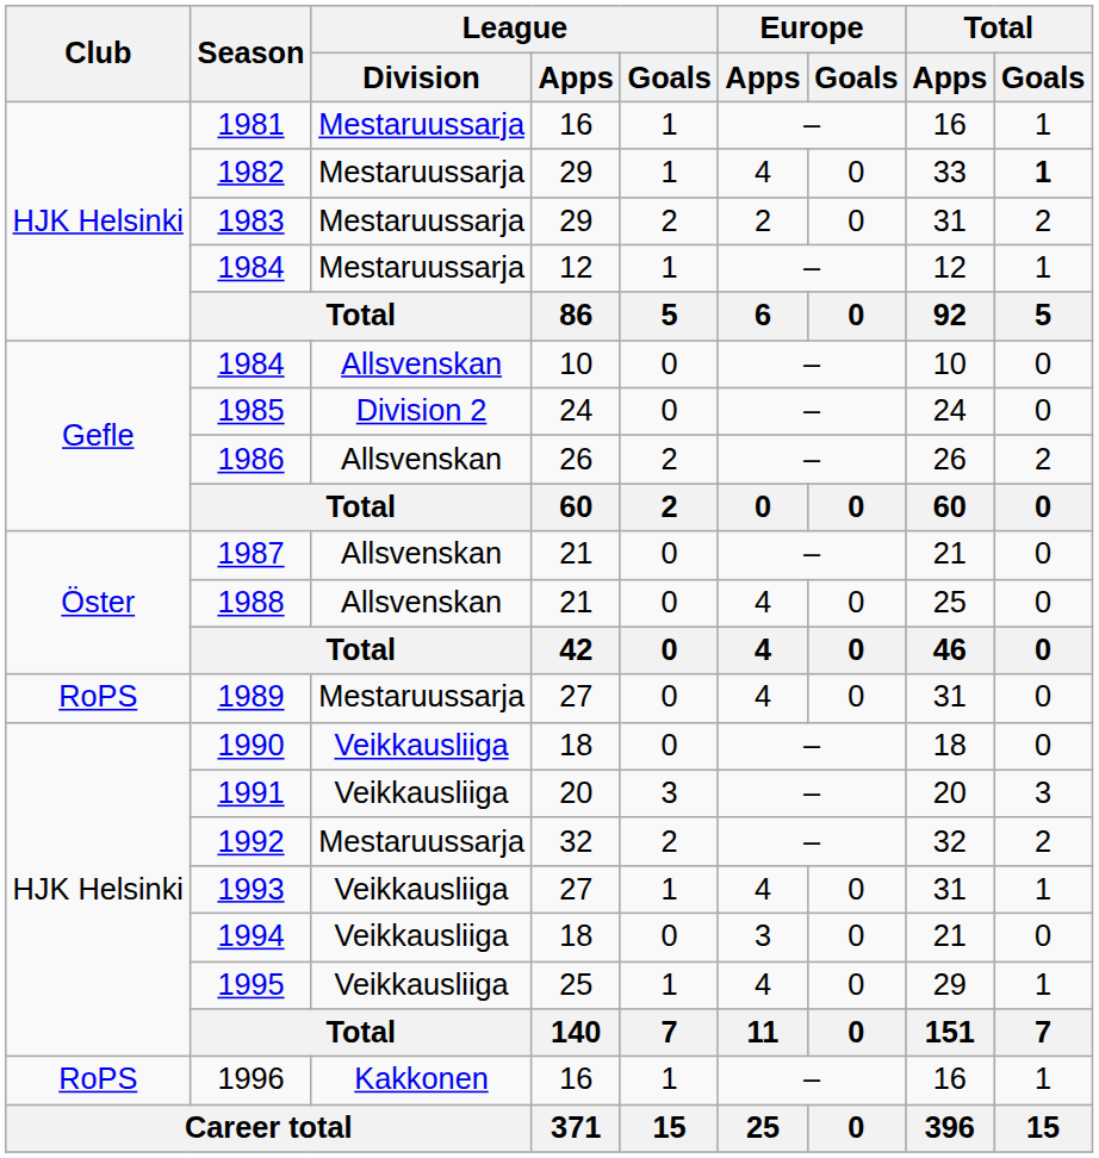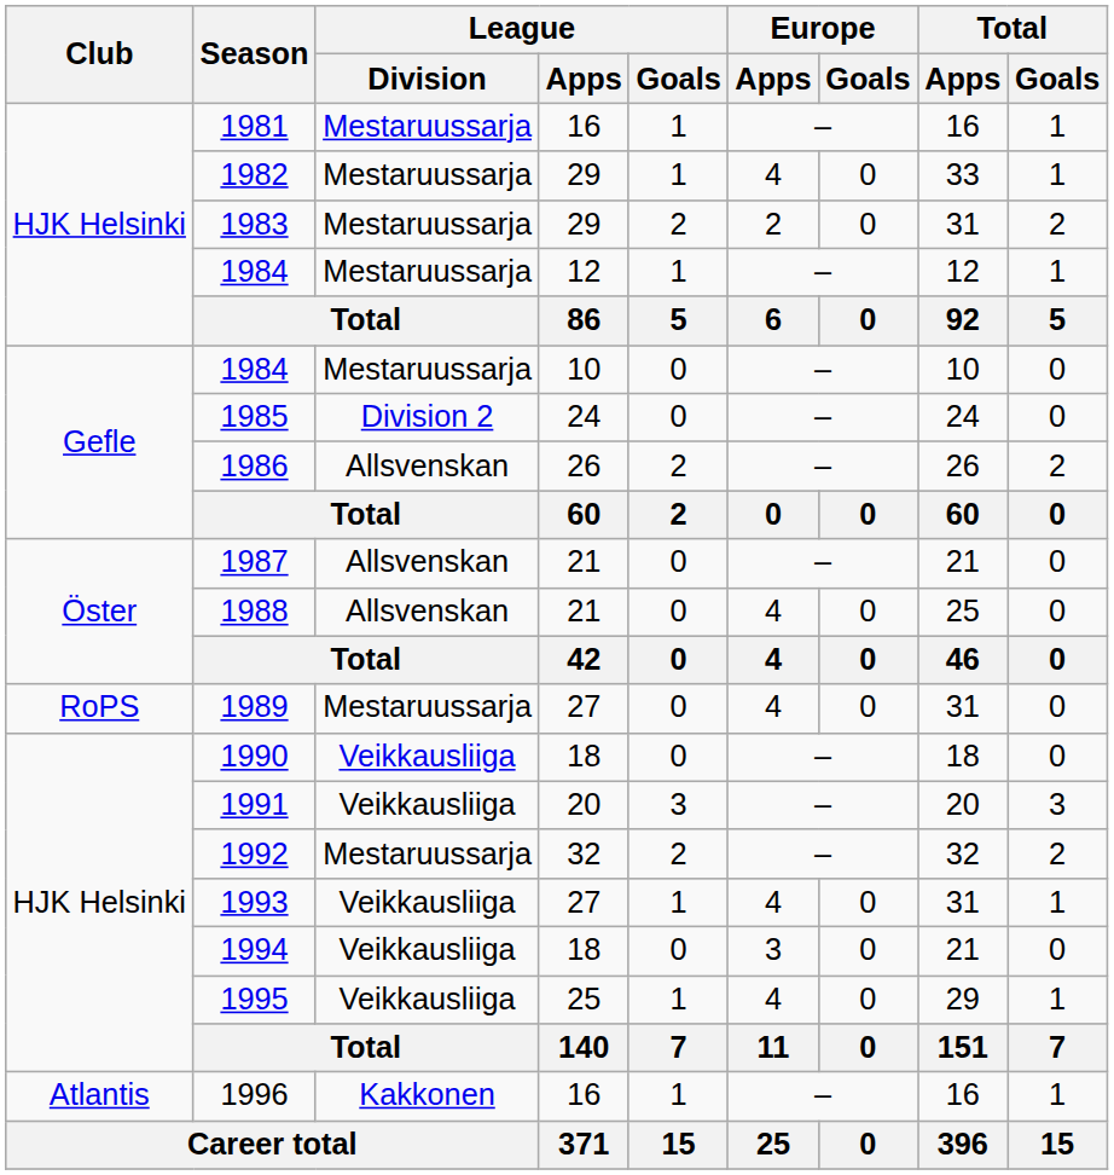 <table class="wikitable" style="text-align:center">
 <tr>
 <th rowspan="2">Club</th>
 <th rowspan="2">Season</th>
 <th colspan="3">League</th>
 <th colspan="2">Europe</th>
 <th colspan="2">Total</th>
 </tr>
 <tr>
 <th>Division</th>
 <th>Apps</th>
 <th>Goals</th>
 <th>Apps</th>
 <th>Goals</th>
 <th>Apps</th>
 <th>Goals</th>
 </tr>
 <tr>
 <td rowspan="5"><a href='#'>HJK Helsinki</a></td>
 <td><a href='#'>1981</a></td>
 <td><a href='#'>Mestaruussarja</a></td>
 <td>16</td>
 <td>1</td>
 <td colspan="2">–</td>
 <td>16</td>
 <td>1</td>
 </tr>
 <tr>
 <td><a href='#'>1982</a></td>
 <td>Mestaruussarja</td>
 <td>29</td>
 <td>1</td>
 <td>4</td>
 <td>0</td>
 <td>33</td>
-<td><strong>1</strong></td>
+<td>1</td>
 </tr>
 <tr>
 <td><a href='#'>1983</a></td>
 <td>Mestaruussarja</td>
 <td>29</td>
 <td>2</td>
 <td>2</td>
 <td>0</td>
 <td>31</td>
 <td>2</td>
 </tr>
 <tr>
 <td><a href='#'>1984</a></td>
 <td>Mestaruussarja</td>
 <td>12</td>
 <td>1</td>
 <td colspan="2">–</td>
 <td>12</td>
 <td>1</td>
 </tr>
 <tr>
 <th colspan="2">Total</th>
 <th>86</th>
 <th>5</th>
 <th>6</th>
 <th>0</th>
 <th>92</th>
 <th>5</th>
 </tr>
 <tr>
 <td rowspan="4"><a href='#'>Gefle</a></td>
 <td><a href='#'>1984</a></td>
-<td><a href='#'>Allsvenskan</a></td>
+<td>Mestaruussarja</td>
 <td>10</td>
 <td>0</td>
 <td colspan="2">–</td>
 <td>10</td>
 <td>0</td>
 </tr>
 <tr>
 <td><a href='#'>1985</a></td>
 <td><a href='#'>Division 2</a></td>
 <td>24</td>
 <td>0</td>
 <td colspan="2">–</td>
 <td>24</td>
 <td>0</td>
 </tr>
 <tr>
 <td><a href='#'>1986</a></td>
 <td>Allsvenskan</td>
 <td>26</td>
 <td>2</td>
 <td colspan="2">–</td>
 <td>26</td>
 <td>2</td>
 </tr>
 <tr>
 <th colspan="2">Total</th>
 <th>60</th>
 <th>2</th>
 <th>0</th>
 <th>0</th>
 <th>60</th>
 <th>0</th>
 </tr>
 <tr>
 <td rowspan="3"><a href='#'>Öster</a></td>
 <td><a href='#'>1987</a></td>
 <td>Allsvenskan</td>
 <td>21</td>
 <td>0</td>
 <td colspan="2">–</td>
 <td>21</td>
 <td>0</td>
 </tr>
 <tr>
 <td><a href='#'>1988</a></td>
 <td>Allsvenskan</td>
 <td>21</td>
 <td>0</td>
 <td>4</td>
 <td>0</td>
 <td>25</td>
 <td>0</td>
 </tr>
 <tr>
 <th colspan="2">Total</th>
 <th>42</th>
 <th>0</th>
 <th>4</th>
 <th>0</th>
 <th>46</th>
 <th>0</th>
 </tr>
 <tr>
 <td><a href='#'>RoPS</a></td>
 <td><a href='#'>1989</a></td>
 <td>Mestaruussarja</td>
 <td>27</td>
 <td>0</td>
 <td>4</td>
 <td>0</td>
 <td>31</td>
 <td>0</td>
 </tr>
 <tr>
 <td rowspan="7">HJK Helsinki</td>
 <td><a href='#'>1990</a></td>
 <td><a href='#'>Veikkausliiga</a></td>
 <td>18</td>
 <td>0</td>
 <td colspan="2">–</td>
 <td>18</td>
 <td>0</td>
 </tr>
 <tr>
 <td><a href='#'>1991</a></td>
 <td>Veikkausliiga</td>
 <td>20</td>
 <td>3</td>
 <td colspan="2">–</td>
 <td>20</td>
 <td>3</td>
 </tr>
 <tr>
 <td><a href='#'>1992</a></td>
 <td>Mestaruussarja</td>
 <td>32</td>
 <td>2</td>
 <td colspan="2">–</td>
 <td>32</td>
 <td>2</td>
 </tr>
 <tr>
 <td><a href='#'>1993</a></td>
 <td>Veikkausliiga</td>
 <td>27</td>
 <td>1</td>
 <td>4</td>
 <td>0</td>
 <td>31</td>
 <td>1</td>
 </tr>
 <tr>
 <td><a href='#'>1994</a></td>
 <td>Veikkausliiga</td>
 <td>18</td>
 <td>0</td>
 <td>3</td>
 <td>0</td>
 <td>21</td>
 <td>0</td>
 </tr>
 <tr>
 <td><a href='#'>1995</a></td>
 <td>Veikkausliiga</td>
 <td>25</td>
 <td>1</td>
 <td>4</td>
 <td>0</td>
 <td>29</td>
 <td>1</td>
 </tr>
 <tr>
 <th colspan="2">Total</th>
 <th>140</th>
 <th>7</th>
 <th>11</th>
 <th>0</th>
 <th>151</th>
 <th>7</th>
 </tr>
 <tr>
-<td><a href='#'>RoPS</a></td>
+<td><a href='#'>Atlantis</a></td>
 <td>1996</td>
 <td><a href='#'>Kakkonen</a></td>
 <td>16</td>
 <td>1</td>
 <td colspan="2">–</td>
 <td>16</td>
 <td>1</td>
 </tr>
 <tr>
 <th colspan="3">Career total</th>
 <th>371</th>
 <th>15</th>
 <th>25</th>
 <th>0</th>
 <th>396</th>
 <th>15</th>
 </tr>
 </table>
